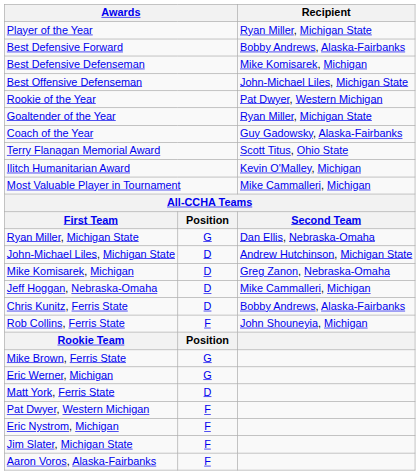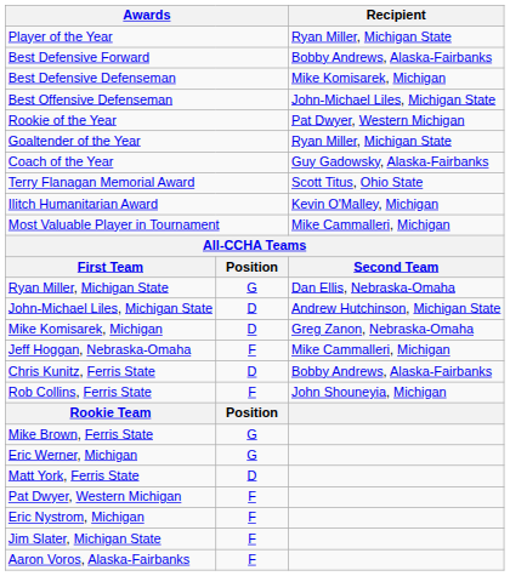 <table class="wikitable">
 <tr>
 <th colspan=2><a href='#'>Awards</a></th>
 <th>Recipient</th>
 </tr>
 <tr>
 <td colspan=2><a href='#'>Player of the Year</a></td>
 <td><a href='#'>Ryan Miller</a>, <a href='#'>Michigan State</a></td>
 </tr>
 <tr>
 <td colspan=2><a href='#'>Best Defensive Forward</a></td>
 <td><a href='#'>Bobby Andrews</a>, <a href='#'>Alaska-Fairbanks</a></td>
 </tr>
 <tr>
 <td colspan=2><a href='#'>Best Defensive Defenseman</a></td>
 <td><a href='#'>Mike Komisarek</a>, <a href='#'>Michigan</a></td>
 </tr>
 <tr>
 <td colspan=2><a href='#'>Best Offensive Defenseman</a></td>
 <td><a href='#'>John-Michael Liles</a>, <a href='#'>Michigan State</a></td>
 </tr>
 <tr>
 <td colspan=2><a href='#'>Rookie of the Year</a></td>
 <td><a href='#'>Pat Dwyer</a>, <a href='#'>Western Michigan</a></td>
 </tr>
 <tr>
 <td colspan=2><a href='#'>Goaltender of the Year</a></td>
 <td><a href='#'>Ryan Miller</a>, <a href='#'>Michigan State</a></td>
 </tr>
 <tr>
 <td colspan=2><a href='#'>Coach of the Year</a></td>
 <td><a href='#'>Guy Gadowsky</a>, <a href='#'>Alaska-Fairbanks</a></td>
 </tr>
 <tr>
 <td colspan=2><a href='#'>Terry Flanagan Memorial Award</a></td>
 <td><a href='#'>Scott Titus</a>, <a href='#'>Ohio State</a></td>
 </tr>
 <tr>
 <td colspan=2><a href='#'>Ilitch Humanitarian Award</a></td>
 <td><a href='#'>Kevin O'Malley</a>, <a href='#'>Michigan</a></td>
 </tr>
 <tr>
 <td colspan=2><a href='#'>Most Valuable Player in Tournament</a></td>
 <td><a href='#'>Mike Cammalleri</a>, <a href='#'>Michigan</a></td>
 </tr>
 <tr>
 <th colspan=3><a href='#'>All-CCHA Teams</a></th>
 </tr>
 <tr>
 <th><a href='#'>First Team</a></th>
 <th>  Position  </th>
 <th><a href='#'>Second Team</a></th>
 </tr>
 <tr>
 <td><a href='#'>Ryan Miller</a>, <a href='#'>Michigan State</a></td>
 <td align=center><a href='#'>G</a></td>
 <td><a href='#'>Dan Ellis</a>, <a href='#'>Nebraska-Omaha</a></td>
 </tr>
 <tr>
 <td><a href='#'>John-Michael Liles</a>, <a href='#'>Michigan State</a></td>
 <td align=center><a href='#'>D</a></td>
 <td><a href='#'>Andrew Hutchinson</a>, <a href='#'>Michigan State</a></td>
 </tr>
 <tr>
 <td><a href='#'>Mike Komisarek</a>, <a href='#'>Michigan</a></td>
 <td align=center><a href='#'>D</a></td>
 <td><a href='#'>Greg Zanon</a>, <a href='#'>Nebraska-Omaha</a></td>
 </tr>
 <tr>
 <td><a href='#'>Jeff Hoggan</a>, <a href='#'>Nebraska-Omaha</a></td>
-<td align=center><a href='#'>D</a></td>
+<td align=center><a href='#'>F</a></td>
 <td><a href='#'>Mike Cammalleri</a>, <a href='#'>Michigan</a></td>
 </tr>
 <tr>
 <td><a href='#'>Chris Kunitz</a>, <a href='#'>Ferris State</a></td>
 <td align=center><a href='#'>D</a></td>
 <td><a href='#'>Bobby Andrews</a>, <a href='#'>Alaska-Fairbanks</a></td>
 </tr>
 <tr>
 <td><a href='#'>Rob Collins</a>, <a href='#'>Ferris State</a></td>
 <td align=center><a href='#'>F</a></td>
 <td><a href='#'>John Shouneyia</a>, <a href='#'>Michigan</a></td>
 </tr>
 <tr>
 <th><a href='#'>Rookie Team</a></th>
 <th>  Position  </th>
 <th></th>
 </tr>
 <tr>
 <td><a href='#'>Mike Brown</a>, <a href='#'>Ferris State</a></td>
 <td align=center><a href='#'>G</a></td>
 <td></td>
 </tr>
 <tr>
 <td><a href='#'>Eric Werner</a>, <a href='#'>Michigan</a></td>
 <td align=center><a href='#'>G</a></td>
 <td></td>
 </tr>
 <tr>
 <td><a href='#'>Matt York</a>, <a href='#'>Ferris State</a></td>
 <td align=center><a href='#'>D</a></td>
 <td></td>
 </tr>
 <tr>
 <td><a href='#'>Pat Dwyer</a>, <a href='#'>Western Michigan</a></td>
 <td align=center><a href='#'>F</a></td>
 <td></td>
 </tr>
 <tr>
 <td><a href='#'>Eric Nystrom</a>, <a href='#'>Michigan</a></td>
 <td align=center><a href='#'>F</a></td>
 <td></td>
 </tr>
 <tr>
 <td><a href='#'>Jim Slater</a>, <a href='#'>Michigan State</a></td>
 <td align=center><a href='#'>F</a></td>
 <td></td>
 </tr>
 <tr>
 <td><a href='#'>Aaron Voros</a>, <a href='#'>Alaska-Fairbanks</a></td>
 <td align=center><a href='#'>F</a></td>
 <td></td>
 </tr>
 </table>
